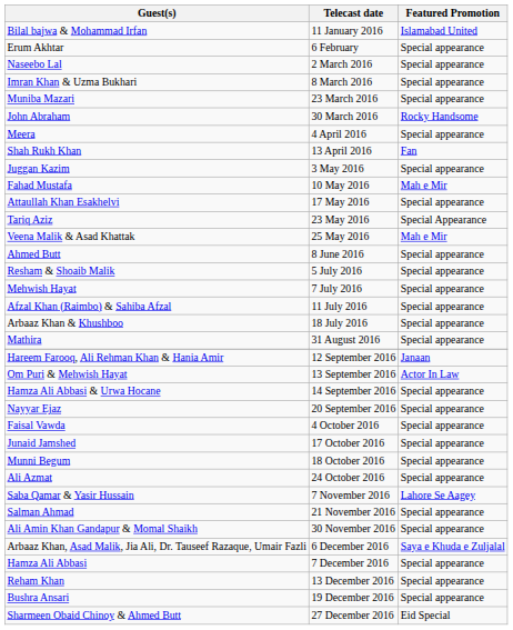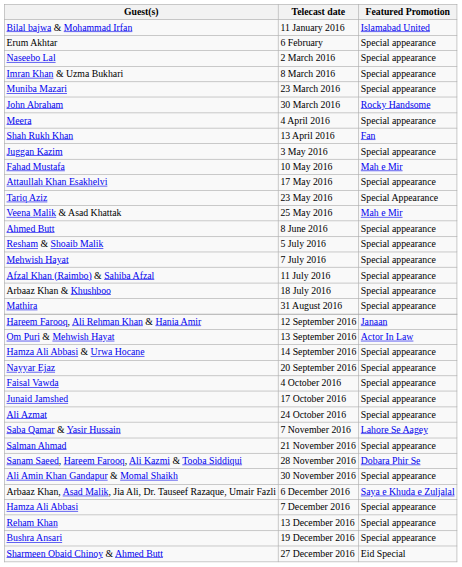 <table class="wikitable">
 <tr>
 <th>Guest(s)</th>
 <th>Telecast date</th>
 <th>Featured Promotion</th>
 </tr>
 <tr>
 <td><a href='#'>Bilal bajwa</a> & <a href='#'>Mohammad Irfan</a></td>
 <td>11 January 2016</td>
 <td><a href='#'>Islamabad United</a></td>
 </tr>
 <tr>
 <td>Erum Akhtar</td>
 <td>6 February</td>
 <td>Special appearance</td>
 </tr>
 <tr>
 <td><a href='#'>Naseebo Lal</a></td>
 <td>2 March 2016</td>
 <td>Special appearance</td>
 </tr>
 <tr>
 <td><a href='#'>Imran Khan</a> & Uzma Bukhari</td>
 <td>8 March 2016</td>
 <td>Special appearance</td>
 </tr>
 <tr>
 <td><a href='#'>Muniba Mazari</a></td>
 <td>23 March 2016</td>
 <td>Special appearance</td>
 </tr>
 <tr>
 <td><a href='#'>John Abraham</a></td>
 <td>30 March 2016</td>
 <td><a href='#'>Rocky Handsome</a></td>
 </tr>
 <tr>
 <td><a href='#'>Meera</a></td>
 <td>4 April 2016</td>
 <td>Special appearance</td>
 </tr>
 <tr>
 <td><a href='#'>Shah Rukh Khan</a></td>
 <td>13 April 2016</td>
 <td><a href='#'>Fan</a></td>
 </tr>
 <tr>
 <td><a href='#'>Juggan Kazim</a></td>
 <td>3 May 2016</td>
 <td>Special appearance</td>
 </tr>
 <tr>
 <td><a href='#'>Fahad Mustafa</a></td>
 <td>10 May 2016</td>
 <td><a href='#'>Mah e Mir</a></td>
 </tr>
 <tr>
 <td><a href='#'>Attaullah Khan Esakhelvi</a></td>
 <td>17 May 2016</td>
 <td>Special appearance</td>
 </tr>
 <tr>
 <td><a href='#'>Tariq Aziz</a></td>
 <td>23 May 2016</td>
 <td>Special Appearance</td>
 </tr>
 <tr>
 <td><a href='#'>Veena Malik</a> & Asad Khattak</td>
 <td>25 May 2016</td>
 <td><a href='#'>Mah e Mir</a></td>
 </tr>
 <tr>
 <td><a href='#'>Ahmed Butt</a></td>
 <td>8 June 2016</td>
 <td>Special appearance</td>
 </tr>
 <tr>
 <td><a href='#'>Resham</a> & <a href='#'>Shoaib Malik</a></td>
 <td>5 July 2016</td>
 <td>Special appearance</td>
 </tr>
 <tr>
 <td><a href='#'>Mehwish Hayat</a></td>
 <td>7 July 2016</td>
 <td>Special appearance</td>
 </tr>
 <tr>
 <td><a href='#'>Afzal Khan (Raimbo)</a> & <a href='#'>Sahiba Afzal</a></td>
 <td>11 July 2016</td>
 <td>Special appearance</td>
 </tr>
 <tr>
 <td>Arbaaz Khan & <a href='#'>Khushboo</a></td>
 <td>18 July 2016</td>
 <td>Special appearance</td>
 </tr>
 <tr>
 <td><a href='#'>Mathira</a></td>
 <td>31 August 2016</td>
 <td>Special appearance</td>
 </tr>
 <tr>
 </tr>
 <tr>
 <td><a href='#'>Hareem Farooq</a>, <a href='#'>Ali Rehman Khan</a> & <a href='#'>Hania Amir</a></td>
 <td>12 September 2016</td>
 <td><a href='#'>Janaan</a></td>
 </tr>
 <tr>
 <td><a href='#'>Om Puri</a> & <a href='#'>Mehwish Hayat</a></td>
 <td>13 September 2016</td>
 <td><a href='#'>Actor In Law</a></td>
 </tr>
 <tr>
 <td><a href='#'>Hamza Ali Abbasi</a> & <a href='#'>Urwa Hocane</a></td>
 <td>14 September 2016</td>
 <td>Special appearance</td>
 </tr>
 <tr>
 <td><a href='#'>Nayyar Ejaz</a></td>
 <td>20 September 2016</td>
 <td>Special appearance</td>
 </tr>
 <tr>
 <td><a href='#'>Faisal Vawda</a></td>
 <td>4 October 2016</td>
 <td>Special appearance</td>
 </tr>
 <tr>
 <td><a href='#'>Junaid Jamshed</a></td>
 <td>17 October 2016</td>
 <td>Special appearance</td>
 </tr>
 <tr>
-<td><a href='#'>Munni Begum</a></td>
-<td>18 October 2016</td>
-<td>Special appearance</td>
-</tr>
-<tr>
 <td><a href='#'>Ali Azmat</a></td>
 <td>24 October 2016</td>
 <td>Special appearance</td>
 </tr>
 <tr>
 <td><a href='#'>Saba Qamar</a> & <a href='#'>Yasir Hussain</a></td>
 <td>7 November 2016</td>
 <td><a href='#'>Lahore Se Aagey</a></td>
 </tr>
 <tr>
 <td><a href='#'>Salman Ahmad</a></td>
 <td>21 November 2016</td>
 <td>Special appearance</td>
+</tr>
+<tr>
+<td><a href='#'>Sanam Saeed</a>, <a href='#'>Hareem Farooq</a>, <a href='#'>Ali Kazmi</a> & <a href='#'>Tooba Siddiqui</a></td>
+<td>28 November 2016</td>
+<td><a href='#'>Dobara Phir Se</a></td>
 </tr>
 <tr>
 <td><a href='#'>Ali Amin Khan Gandapur</a> & <a href='#'>Momal Shaikh</a></td>
 <td>30 November 2016</td>
 <td>Special appearance</td>
 </tr>
 <tr>
 <td>Arbaaz Khan, <a href='#'>Asad Malik</a>, Jia Ali, Dr. Tauseef Razaque, Umair Fazli</td>
 <td>6 December 2016</td>
 <td><a href='#'>Saya e Khuda e Zuljalal</a></td>
 </tr>
 <tr>
 <td><a href='#'>Hamza Ali Abbasi</a></td>
 <td>7 December 2016</td>
 <td>Special appearance</td>
 </tr>
 <tr>
 <td><a href='#'>Reham Khan</a></td>
 <td>13 December 2016</td>
 <td>Special appearance</td>
 </tr>
 <tr>
 <td><a href='#'>Bushra Ansari</a></td>
 <td>19 December 2016</td>
 <td>Special appearance</td>
 </tr>
 <tr>
 <td><a href='#'>Sharmeen Obaid Chinoy</a> & <a href='#'>Ahmed Butt</a></td>
 <td>27 December 2016</td>
 <td>Eid Special</td>
 </tr>
 </table>
